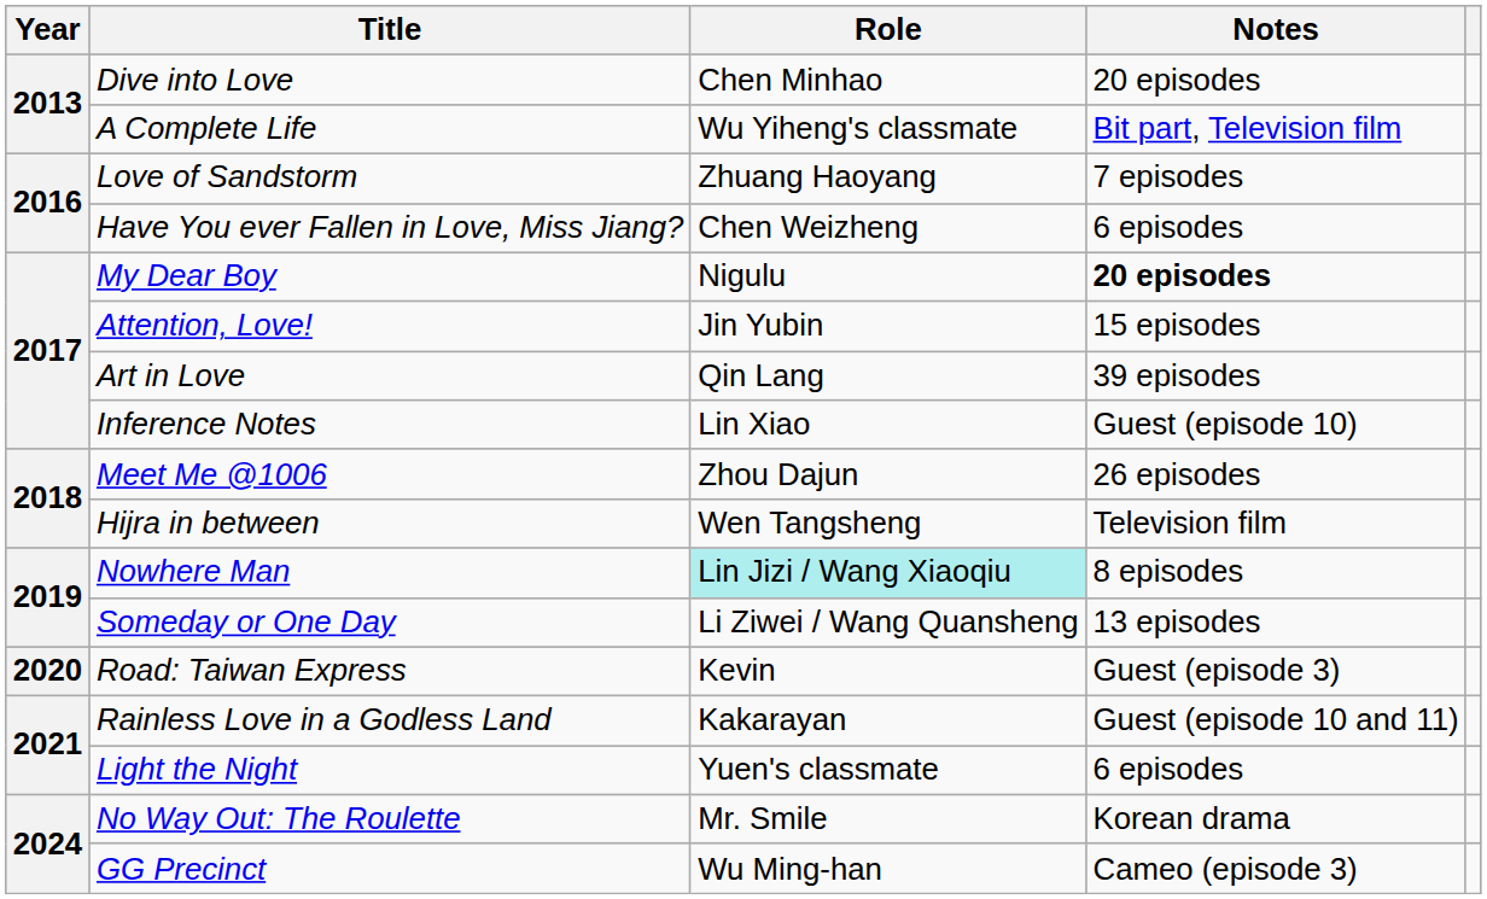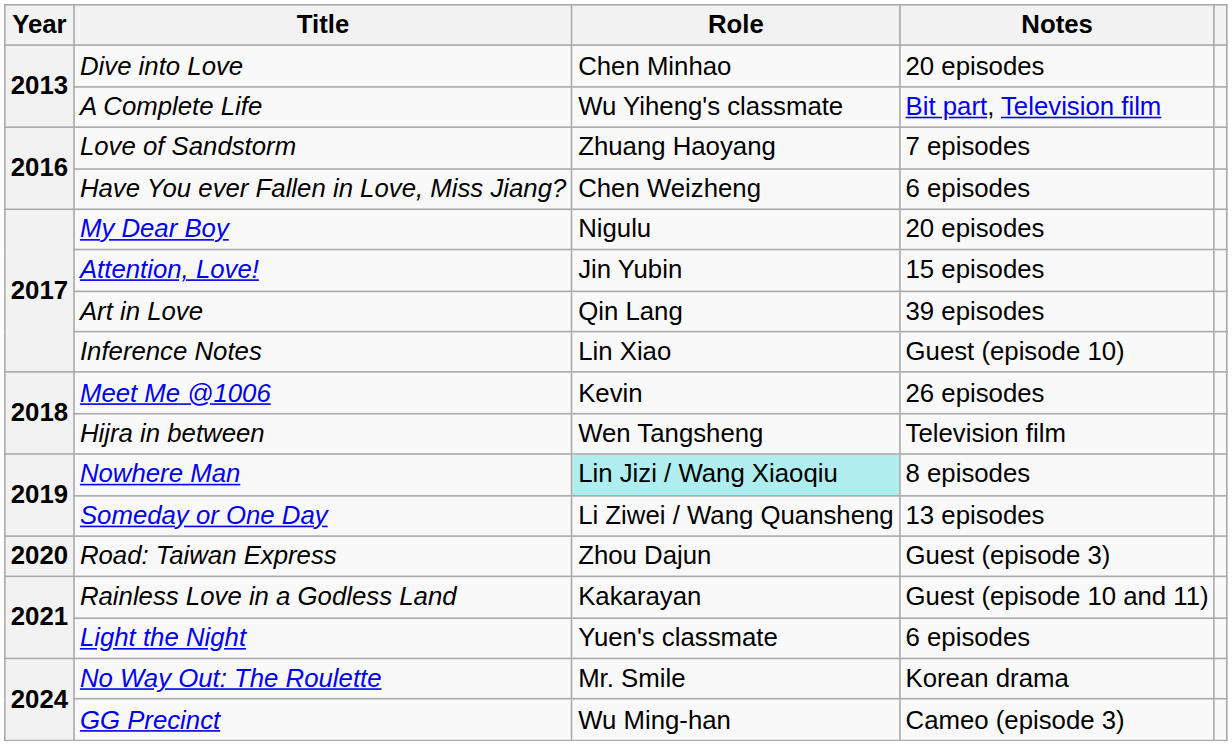 <table class="wikitable sortable plainrowheaders">
 <tr>
 <th scope="col">Year</th>
 <th scope="col">Title</th>
 <th scope="col">Role</th>
 <th scope="col" class="unsortable">Notes</th>
 <th scope="col" class="unsortable"></th>
 </tr>
 <tr>
 <th scope="row" rowspan="2">2013</th>
 <td><em>Dive into Love</em></td>
 <td>Chen Minhao</td>
 <td>20 episodes</td>
 <td style="text-align:center;"></td>
 </tr>
 <tr>
 <td><em>A Complete Life</em></td>
 <td>Wu Yiheng's classmate</td>
 <td><a href='#'>Bit part</a>, <a href='#'>Television film</a></td>
 <td style="text-align:center;"></td>
 </tr>
 <tr>
 <th scope="row" rowspan="2">2016</th>
 <td><em>Love of Sandstorm</em></td>
 <td>Zhuang Haoyang</td>
 <td>7 episodes</td>
 <td style="text-align:center;"></td>
 </tr>
 <tr>
 <td><em>Have You ever Fallen in Love, Miss Jiang?</em></td>
 <td>Chen Weizheng</td>
 <td>6 episodes</td>
 <td style="text-align:center;"></td>
 </tr>
 <tr>
 <th scope="row" rowspan="4">2017</th>
 <td><em><a href='#'>My Dear Boy</a></em></td>
 <td>Nigulu</td>
-<td><strong>20 episodes</strong></td>
+<td>20 episodes</td>
 <td style="text-align:center;"></td>
 </tr>
 <tr>
 <td><em><a href='#'>Attention, Love!</a></em></td>
 <td>Jin Yubin</td>
 <td>15 episodes</td>
 <td style="text-align:center;"></td>
 </tr>
 <tr>
 <td><em>Art in Love</em></td>
 <td>Qin Lang</td>
 <td>39 episodes</td>
 <td style="text-align:center;"></td>
 </tr>
 <tr>
 <td><em>Inference Notes</em></td>
 <td>Lin Xiao</td>
 <td>Guest (episode 10)</td>
 <td style="text-align:center;"></td>
 </tr>
 <tr>
 <th scope="row" rowspan="2">2018</th>
 <td><em><a href='#'>Meet Me @1006</a></em></td>
-<td>Zhou Dajun</td>
+<td>Kevin</td>
 <td>26 episodes</td>
 <td style="text-align:center;"></td>
 </tr>
 <tr>
 <td><em>Hijra in between</em></td>
 <td>Wen Tangsheng</td>
 <td>Television film</td>
 <td style="text-align:center;"></td>
 </tr>
 <tr>
 <th scope="row" rowspan="2">2019</th>
 <td><em><a href='#'>Nowhere Man</a></em></td>
 <td style="background: paleturquoise;">Lin Jizi / Wang Xiaoqiu</td>
 <td>8 episodes</td>
 <td style="text-align:center;"></td>
 </tr>
 <tr>
 <td><em><a href='#'>Someday or One Day</a></em></td>
 <td>Li Ziwei / Wang Quansheng</td>
 <td>13 episodes</td>
 <td style="text-align:center;"></td>
 </tr>
 <tr>
 <th scope="row">2020</th>
 <td><em>Road: Taiwan Express</em></td>
-<td>Kevin</td>
+<td>Zhou Dajun</td>
 <td>Guest (episode 3)</td>
 <td style="text-align:center;"></td>
 </tr>
 <tr>
 <th scope="row" rowspan="2">2021</th>
 <td><em>Rainless Love in a Godless Land</em></td>
 <td>Kakarayan</td>
 <td>Guest (episode 10 and 11)</td>
 <td style="text-align:center;"></td>
 </tr>
 <tr>
 <td><em><a href='#'>Light the Night</a></em></td>
 <td>Yuen's classmate</td>
 <td>6 episodes</td>
 <td style="text-align:center;"></td>
 </tr>
 <tr>
 <th scope="row" rowspan="2">2024</th>
 <td><em><a href='#'>No Way Out: The Roulette</a></em></td>
 <td>Mr. Smile</td>
 <td>Korean drama</td>
 <td style="text-align:center"></td>
 </tr>
 <tr>
 <td><em><a href='#'>GG Precinct</a></em></td>
 <td>Wu Ming-han</td>
 <td>Cameo (episode 3)</td>
 <td style="text-align:center"></td>
 </tr>
 </table>
